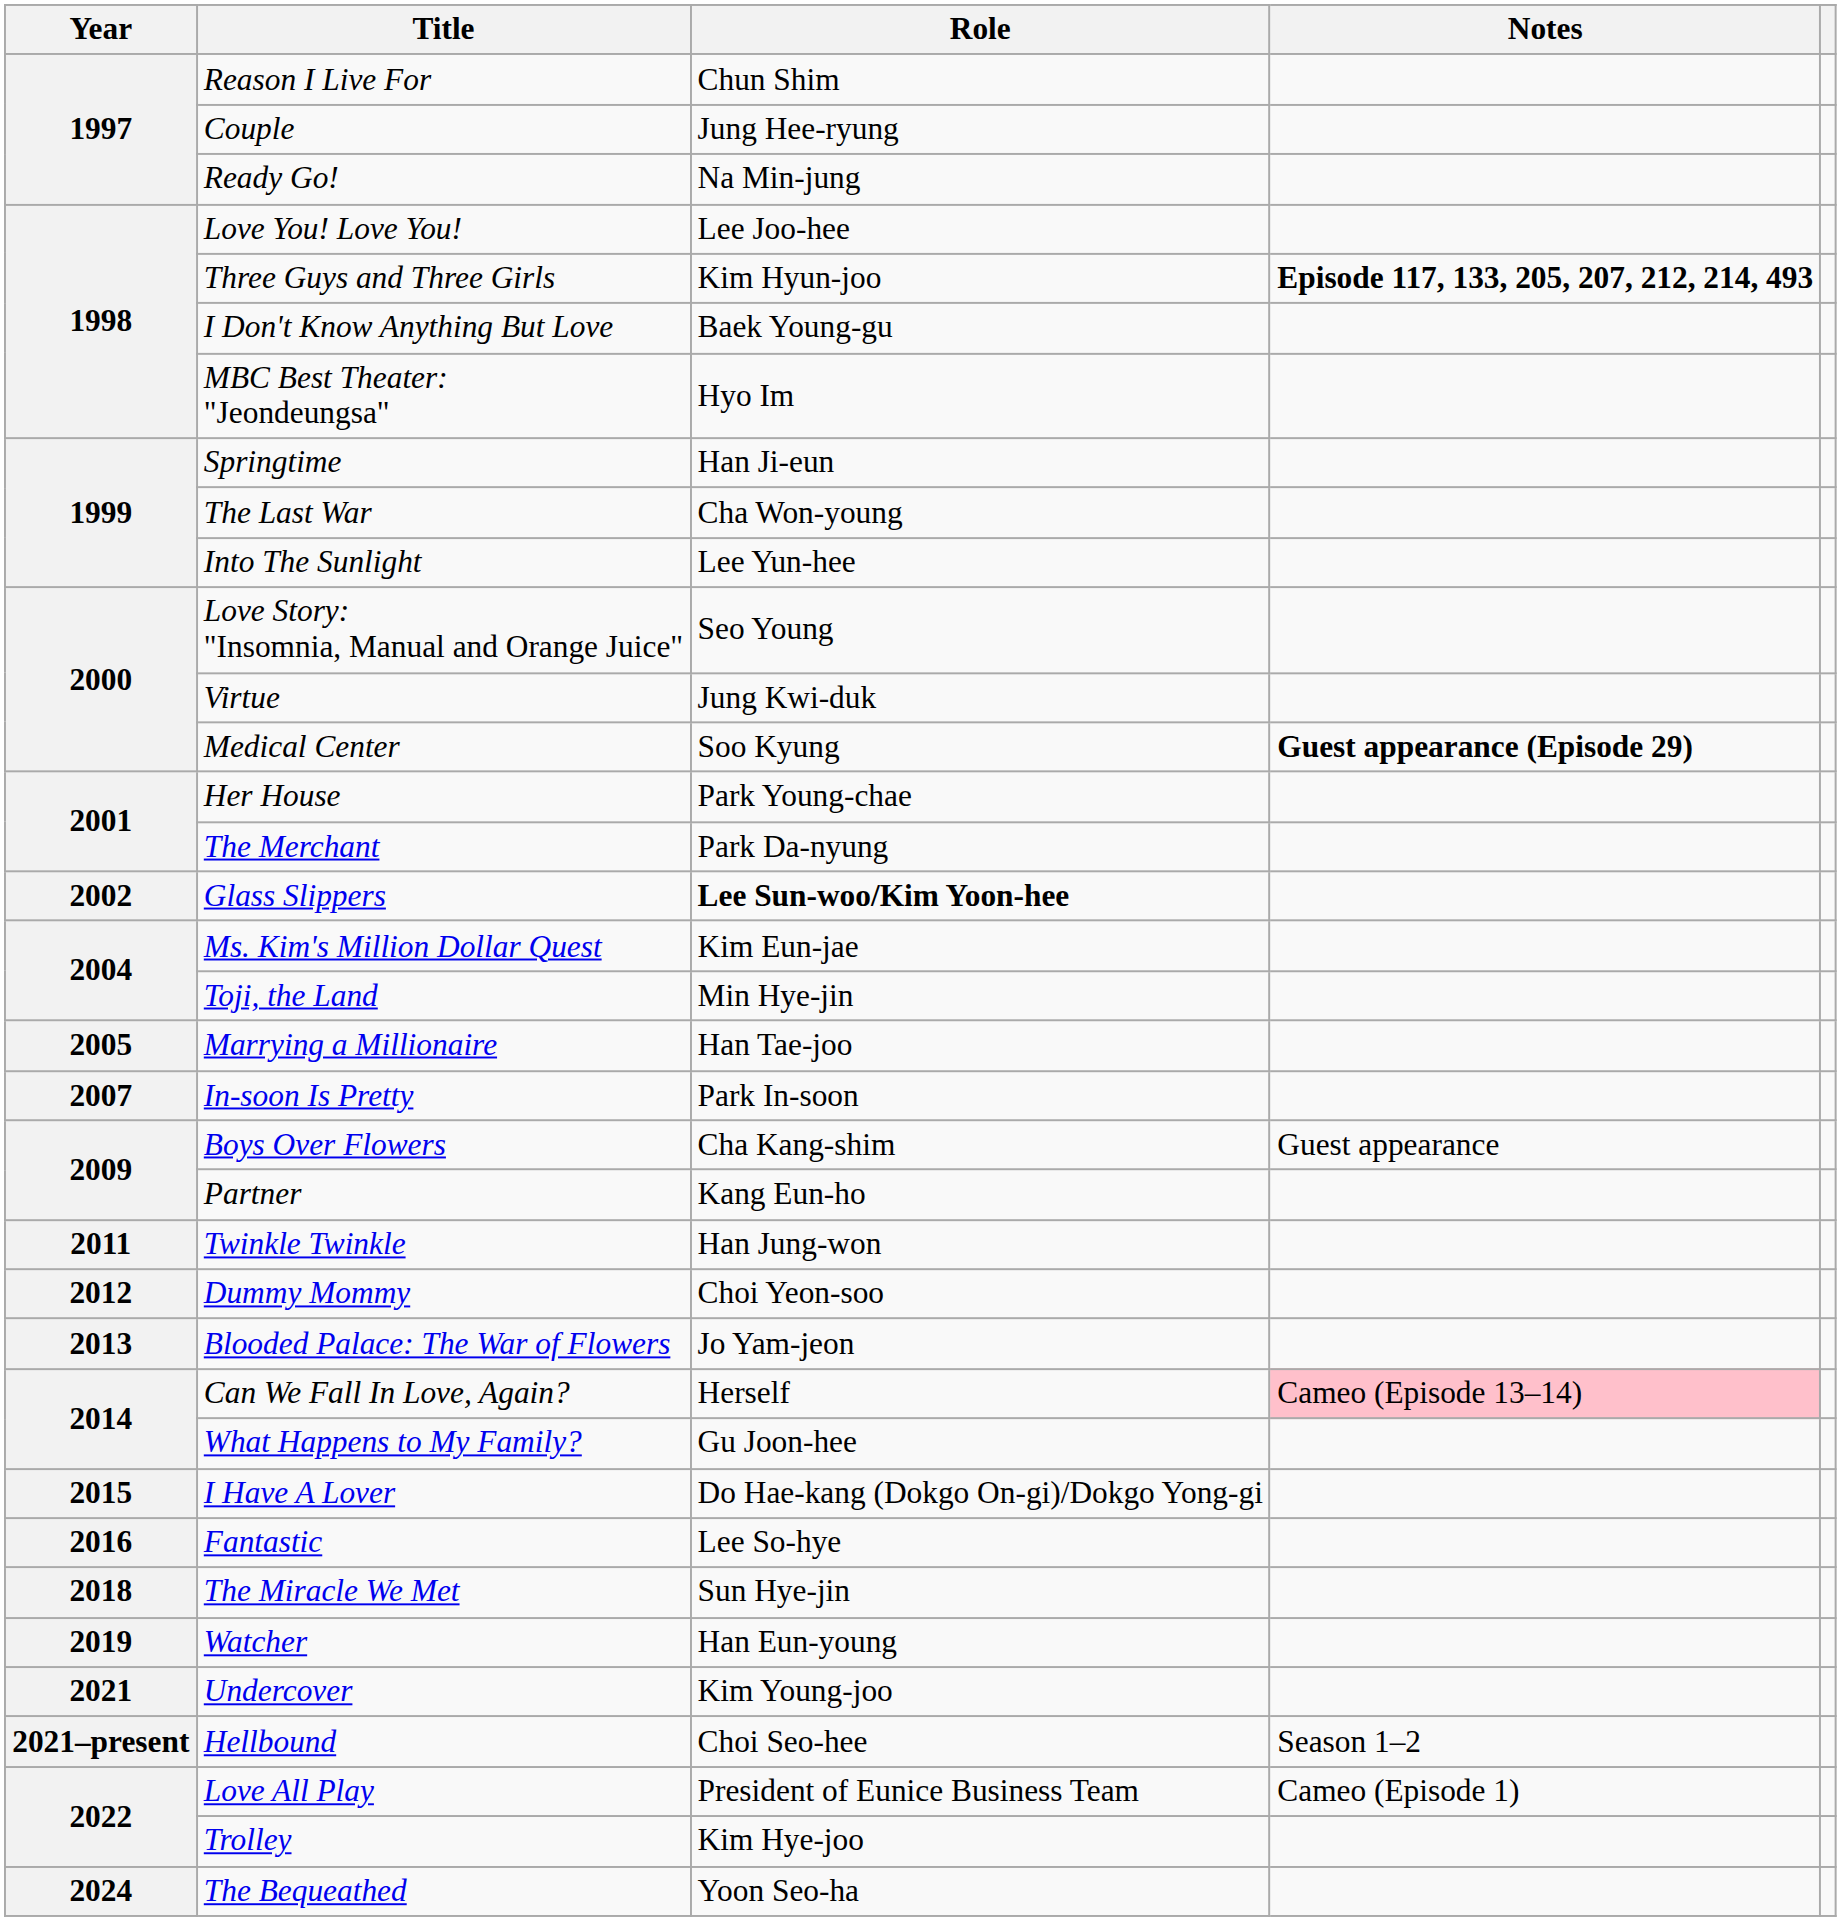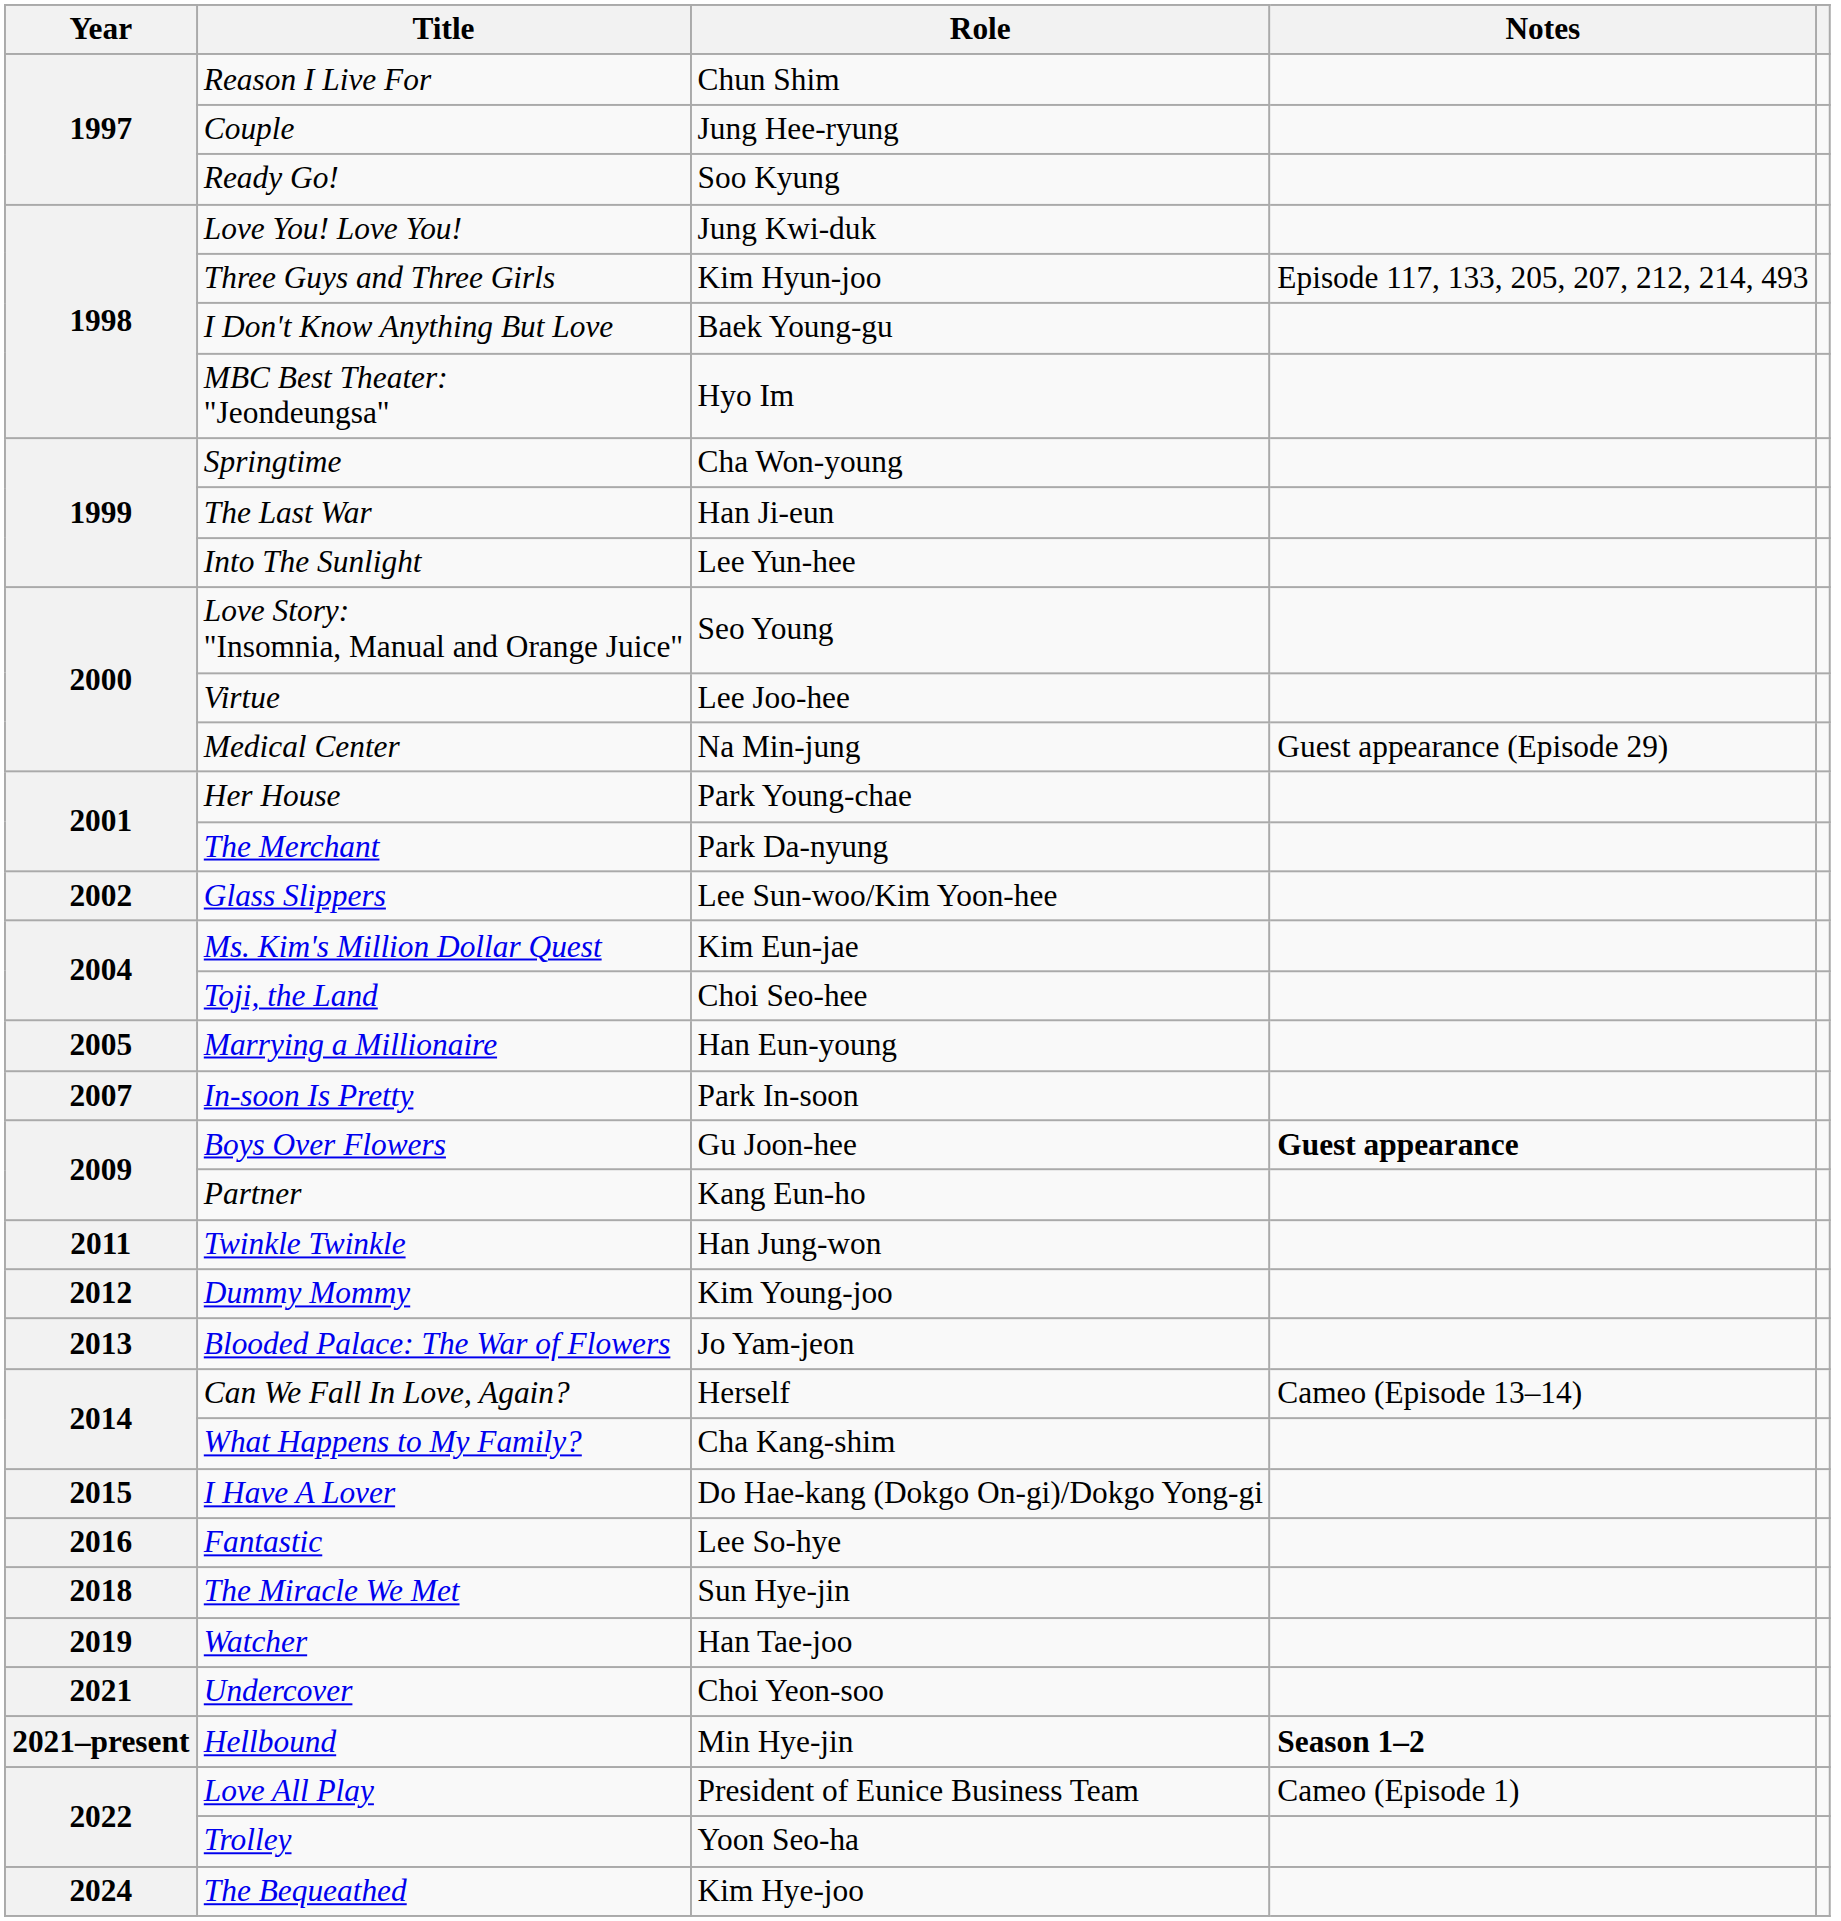 <table class="wikitable plainrowheaders sortable">
 <tr>
 <th scope="col">Year</th>
 <th scope="col">Title</th>
 <th scope="col">Role</th>
 <th scope="col">Notes</th>
 <th scope="col" class="unsortable"></th>
 </tr>
 <tr>
 <th scope="row" rowspan="3">1997</th>
 <td><em>Reason I Live For</em></td>
 <td>Chun Shim</td>
 <td></td>
 <td style="text-align:center"></td>
 </tr>
 <tr>
 <td><em>Couple</em></td>
 <td>Jung Hee-ryung</td>
 <td></td>
 <td style="text-align:center"></td>
 </tr>
 <tr>
 <td><em>Ready Go! </em></td>
-<td>Na Min-jung</td>
+<td>Soo Kyung</td>
 <td></td>
 <td style="text-align:center"></td>
 </tr>
 <tr>
 <th scope="row" rowspan="4">1998</th>
 <td><em>Love You! Love You! </em></td>
-<td>Lee Joo-hee</td>
+<td>Jung Kwi-duk</td>
 <td></td>
 <td style="text-align:center"></td>
 </tr>
 <tr>
 <td><em>Three Guys and Three Girls</em></td>
 <td>Kim Hyun-joo</td>
-<td><strong>Episode 117, 133, 205, 207, 212, 214, 493</strong></td>
+<td>Episode 117, 133, 205, 207, 212, 214, 493</td>
 <td style="text-align:center"></td>
 </tr>
 <tr>
 <td><em>I Don't Know Anything But Love</em></td>
 <td>Baek Young-gu</td>
 <td></td>
 <td style="text-align:center"></td>
 </tr>
 <tr>
 <td><em>MBC Best Theater:</em><br>"Jeondeungsa"</td>
 <td>Hyo Im</td>
 <td></td>
 <td style="text-align:center"></td>
 </tr>
 <tr>
 <th scope="row" rowspan="3">1999</th>
 <td><em>Springtime</em></td>
-<td>Han Ji-eun</td>
+<td>Cha Won-young</td>
 <td></td>
 <td style="text-align:center"></td>
 </tr>
 <tr>
 <td><em>The Last War</em></td>
-<td>Cha Won-young</td>
+<td>Han Ji-eun</td>
 <td></td>
 <td style="text-align:center"></td>
 </tr>
 <tr>
 <td><em>Into The Sunlight</em></td>
 <td>Lee Yun-hee</td>
 <td></td>
 <td style="text-align:center"></td>
 </tr>
 <tr>
 <th scope="row" rowspan="3">2000</th>
 <td><em>Love Story:</em><br>"Insomnia, Manual and Orange Juice"</td>
 <td>Seo Young</td>
 <td></td>
 <td style="text-align:center"></td>
 </tr>
 <tr>
 <td><em>Virtue</em></td>
-<td>Jung Kwi-duk</td>
+<td>Lee Joo-hee</td>
 <td></td>
 <td style="text-align:center"></td>
 </tr>
 <tr>
 <td><em>Medical Center</em></td>
-<td>Soo Kyung</td>
-<td><strong>Guest appearance (Episode 29)</strong></td>
+<td>Na Min-jung</td>
+<td>Guest appearance (Episode 29)</td>
 <td style="text-align:center"></td>
 </tr>
 <tr>
 <th scope="row" rowspan="2">2001</th>
 <td><em>Her House</em></td>
 <td>Park Young-chae</td>
 <td></td>
 <td style="text-align:center"></td>
 </tr>
 <tr>
 <td><em><a href='#'>The Merchant</a></em></td>
 <td>Park Da-nyung</td>
 <td></td>
 <td style="text-align:center"></td>
 </tr>
 <tr>
 <th scope="row">2002</th>
 <td><em><a href='#'>Glass Slippers</a></em></td>
-<td><strong>Lee Sun-woo/Kim Yoon-hee</strong></td>
+<td>Lee Sun-woo/Kim Yoon-hee</td>
 <td></td>
 <td style="text-align:center"></td>
 </tr>
 <tr>
 <th scope="row" rowspan="2">2004</th>
 <td><em><a href='#'>Ms. Kim's Million Dollar Quest</a></em></td>
 <td>Kim Eun-jae</td>
 <td></td>
 <td style="text-align:center"></td>
 </tr>
 <tr>
 <td><em><a href='#'>Toji, the Land</a></em></td>
-<td>Min Hye-jin</td>
+<td>Choi Seo-hee</td>
 <td></td>
 <td style="text-align:center"></td>
 </tr>
 <tr>
 <th scope="row">2005</th>
 <td><em><a href='#'>Marrying a Millionaire</a></em></td>
-<td>Han Tae-joo</td>
+<td>Han Eun-young</td>
 <td></td>
 <td style="text-align:center"></td>
 </tr>
 <tr>
 <th scope="row">2007</th>
 <td><em><a href='#'>In-soon Is Pretty</a></em></td>
 <td>Park In-soon</td>
 <td></td>
 <td style="text-align:center"></td>
 </tr>
 <tr>
 <th scope="row" rowspan="2">2009</th>
 <td><em><a href='#'>Boys Over Flowers</a></em></td>
-<td>Cha Kang-shim</td>
-<td>Guest appearance</td>
+<td>Gu Joon-hee</td>
+<td><strong>Guest appearance</strong></td>
 <td style="text-align:center"></td>
 </tr>
 <tr>
 <td><em>Partner</em></td>
 <td>Kang Eun-ho</td>
 <td></td>
 <td style="text-align:center"></td>
 </tr>
 <tr>
 <th scope="row">2011</th>
 <td><em><a href='#'>Twinkle Twinkle</a></em></td>
 <td>Han Jung-won</td>
 <td></td>
 <td style="text-align:center"></td>
 </tr>
 <tr>
 <th scope="row">2012</th>
 <td><em><a href='#'>Dummy Mommy</a></em></td>
-<td>Choi Yeon-soo</td>
+<td>Kim Young-joo</td>
 <td></td>
 <td style="text-align:center"></td>
 </tr>
 <tr>
 <th scope="row">2013</th>
 <td><em><a href='#'>Blooded Palace: The War of Flowers</a></em></td>
 <td>Jo Yam-jeon</td>
 <td></td>
 <td style="text-align:center"></td>
 </tr>
 <tr>
 <th scope="row" rowspan="2">2014</th>
 <td><em>Can We Fall In Love, Again?</em></td>
 <td>Herself</td>
-<td style="background: pink;">Cameo (Episode 13–14)</td>
+<td>Cameo (Episode 13–14)</td>
 <td style="text-align:center"></td>
 </tr>
 <tr>
 <td><em><a href='#'>What Happens to My Family?</a></em></td>
-<td>Gu Joon-hee</td>
+<td>Cha Kang-shim</td>
 <td></td>
 <td style="text-align:center"></td>
 </tr>
 <tr>
 <th scope="row">2015</th>
 <td><em><a href='#'>I Have A Lover</a></em></td>
 <td>Do Hae-kang (Dokgo On-gi)/Dokgo Yong-gi</td>
 <td></td>
 <td style="text-align:center"></td>
 </tr>
 <tr>
 <th scope="row">2016</th>
 <td><em><a href='#'>Fantastic</a></em></td>
 <td>Lee So-hye</td>
 <td></td>
 <td style="text-align:center"></td>
 </tr>
 <tr>
 <th scope="row">2018</th>
 <td><em><a href='#'>The Miracle We Met</a></em></td>
 <td>Sun Hye-jin</td>
 <td></td>
 <td style="text-align:center"></td>
 </tr>
 <tr>
 <th scope="row">2019</th>
 <td><em><a href='#'>Watcher</a></em></td>
-<td>Han Eun-young</td>
+<td>Han Tae-joo</td>
 <td></td>
 <td style="text-align:center"></td>
 </tr>
 <tr>
 <th scope="row">2021</th>
 <td><em><a href='#'>Undercover</a></em></td>
-<td>Kim Young-joo</td>
+<td>Choi Yeon-soo</td>
 <td></td>
 <td style="text-align:center"></td>
 </tr>
 <tr>
 <th scope="row">2021–present</th>
 <td><em><a href='#'>Hellbound</a></em></td>
-<td>Choi Seo-hee</td>
-<td>Season 1–2</td>
+<td>Min Hye-jin</td>
+<td><strong>Season 1–2</strong></td>
 <td style="text-align:center"></td>
 </tr>
 <tr>
 <th scope="row" rowspan="2">2022</th>
 <td><em><a href='#'>Love All Play</a></em></td>
 <td>President of Eunice Business Team</td>
 <td>Cameo (Episode 1)</td>
 <td style="text-align:center"></td>
 </tr>
 <tr>
 <td><em><a href='#'>Trolley</a></em></td>
-<td>Kim Hye-joo</td>
+<td>Yoon Seo-ha</td>
 <td></td>
 <td style="text-align:center"></td>
 </tr>
 <tr>
 <th scope="row">2024</th>
 <td><em><a href='#'>The Bequeathed</a></em></td>
-<td>Yoon Seo-ha</td>
+<td>Kim Hye-joo</td>
 <td></td>
 <td style="text-align:center"></td>
 </tr>
 </table>
